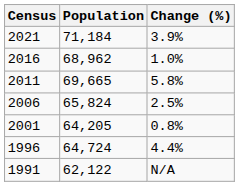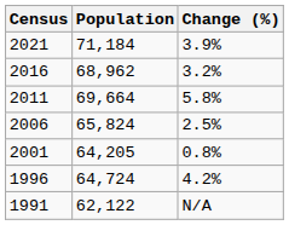 <table class="wikitable">
 <tr>
 <th>Census</th>
 <th>Population</th>
 <th>Change (%)</th>
 </tr>
 <tr>
 <td>2021</td>
 <td>71,184</td>
 <td>3.9%</td>
 </tr>
 <tr>
 <td>2016</td>
 <td>68,962</td>
-<td>1.0%</td>
+<td>3.2%</td>
 </tr>
 <tr>
 <td>2011</td>
-<td>69,665</td>
+<td>69,664</td>
 <td>5.8%</td>
 </tr>
 <tr>
 <td>2006</td>
 <td>65,824</td>
 <td>2.5%</td>
 </tr>
 <tr>
 <td>2001</td>
 <td>64,205</td>
 <td>0.8%</td>
 </tr>
 <tr>
 <td>1996</td>
 <td>64,724</td>
-<td>4.4%</td>
+<td>4.2%</td>
 </tr>
 <tr>
 <td>1991</td>
 <td>62,122</td>
 <td>N/A</td>
 </tr>
 </table>
